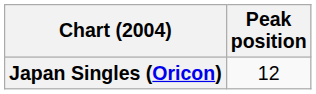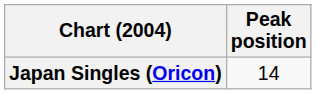 <table class="wikitable plainrowheaders">
 <tr>
 <th>Chart (2004)</th>
 <th>Peak<br>position</th>
 </tr>
 <tr>
 <th scope="row">Japan Singles (<a href='#'>Oricon</a>)</th>
-<td style="text-align:center;">12</td>
+<td style="text-align:center;">14</td>
 </tr>
 </table>
